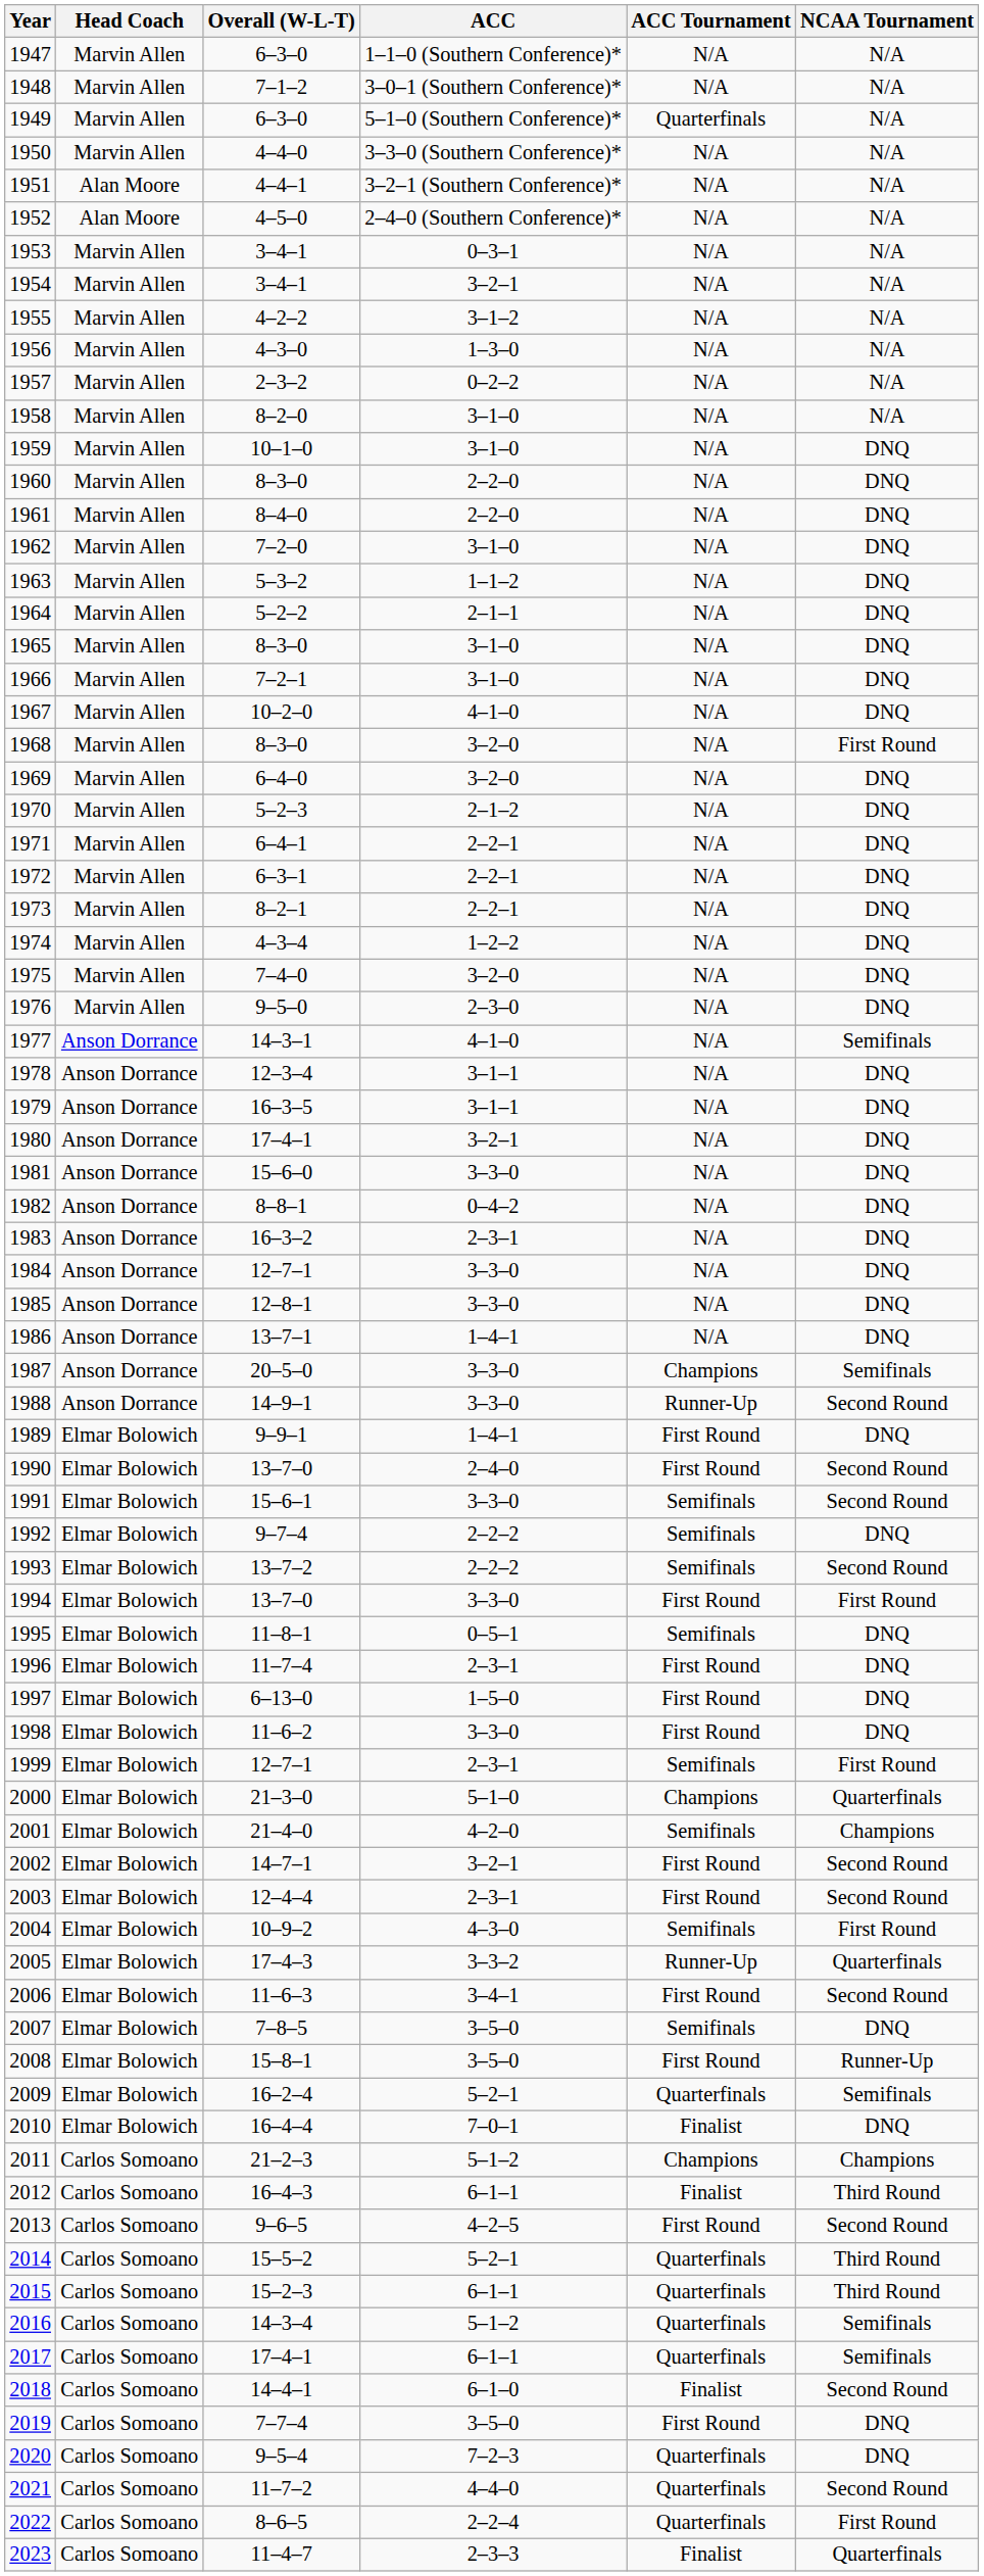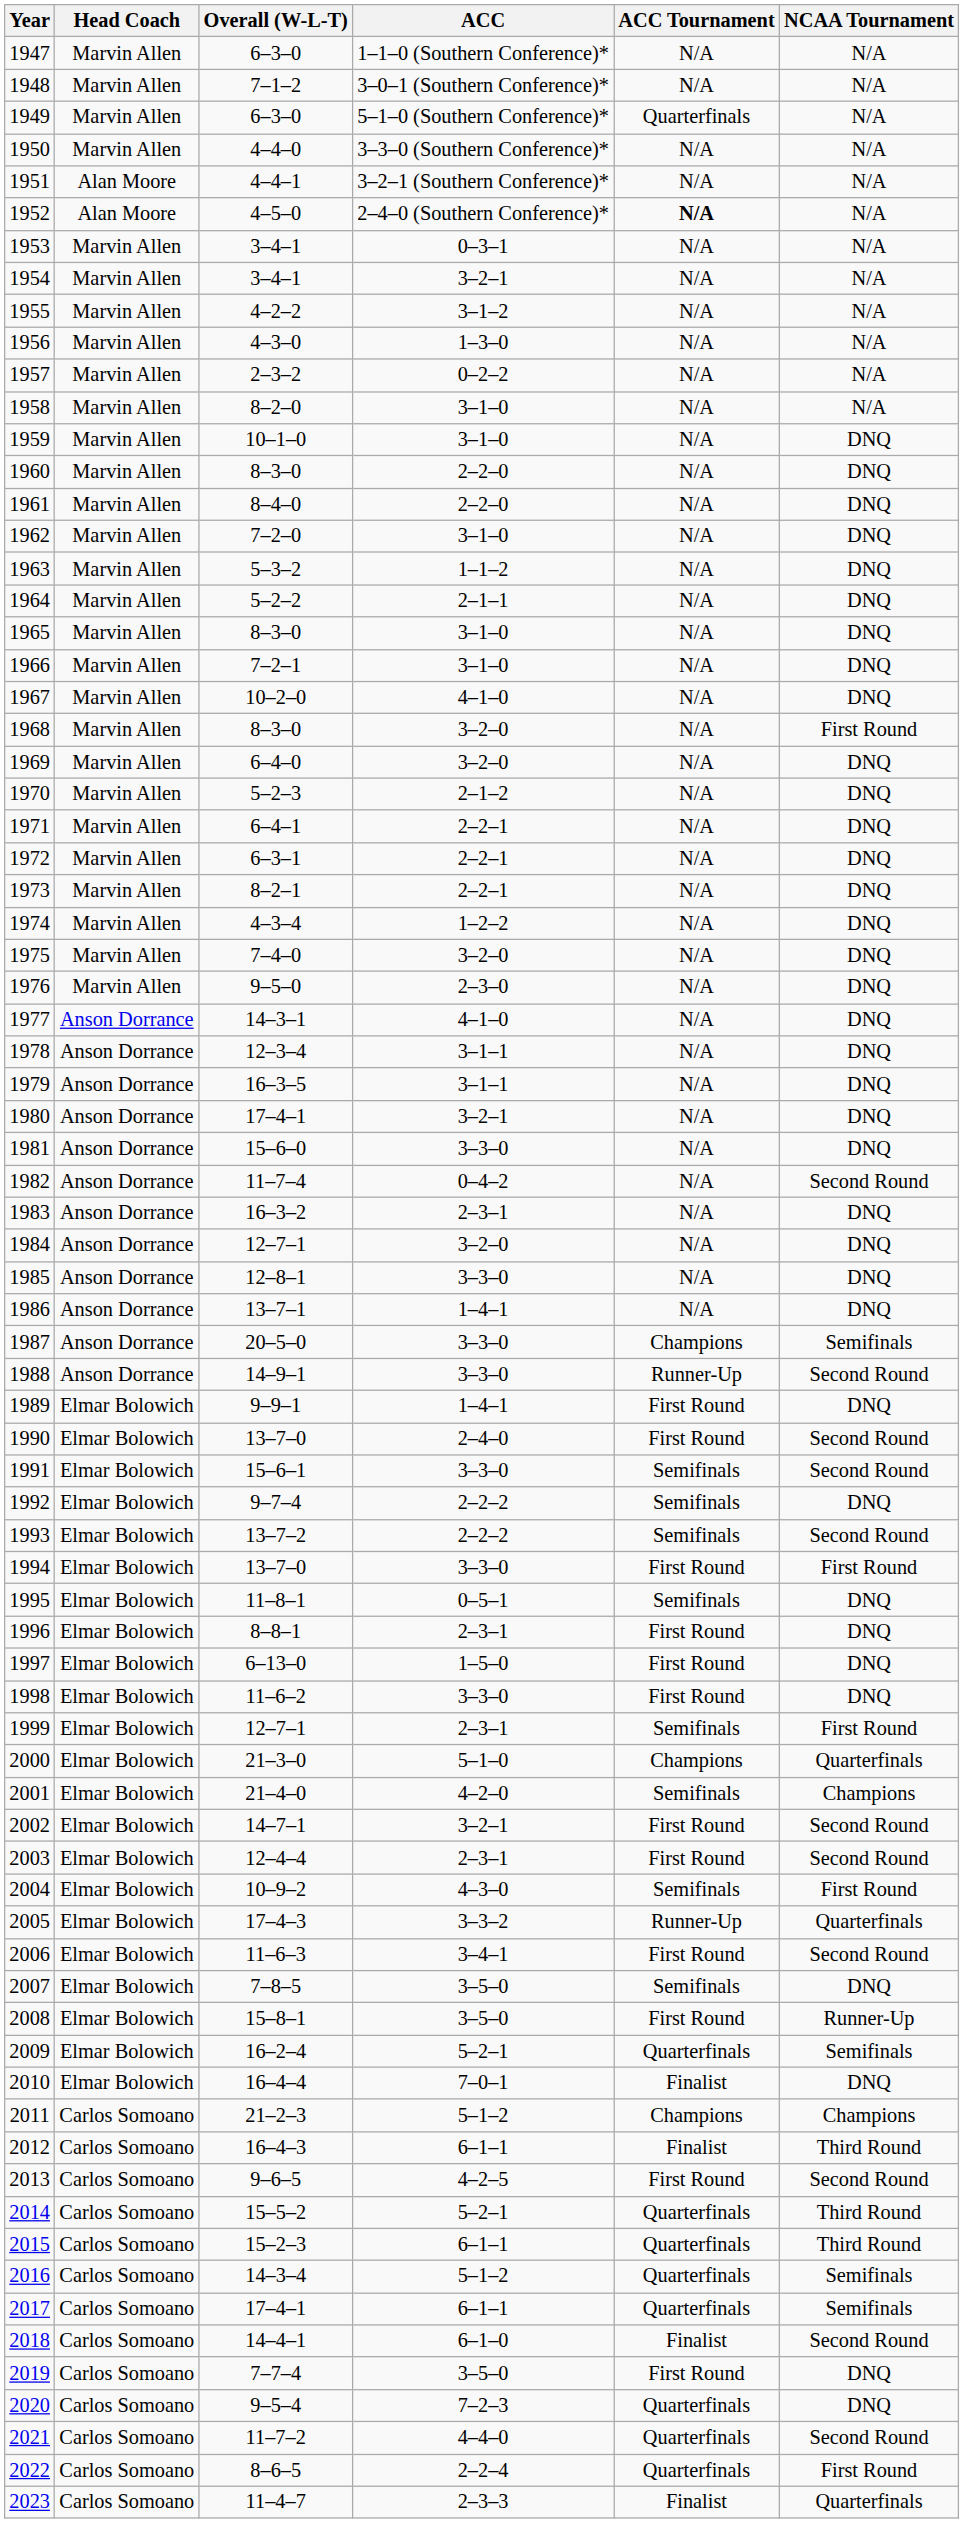 <table class="wikitable" style="text-align:center;">
 <tr>
 <th>Year</th>
 <th>Head Coach</th>
 <th>Overall (W-L-T)</th>
 <th>ACC</th>
 <th>ACC Tournament</th>
 <th>NCAA Tournament</th>
 </tr>
 <tr>
 <td>1947</td>
 <td>Marvin Allen</td>
 <td>6–3–0</td>
 <td>1–1–0 (Southern Conference)*</td>
 <td>N/A</td>
 <td>N/A</td>
 </tr>
 <tr>
 <td>1948</td>
 <td>Marvin Allen</td>
 <td>7–1–2</td>
 <td>3–0–1 (Southern Conference)*</td>
 <td>N/A</td>
 <td>N/A</td>
 </tr>
 <tr>
 <td>1949</td>
 <td>Marvin Allen</td>
 <td>6–3–0</td>
 <td>5–1–0 (Southern Conference)*</td>
 <td>Quarterfinals</td>
 <td>N/A</td>
 </tr>
 <tr>
 <td>1950</td>
 <td>Marvin Allen</td>
 <td>4–4–0</td>
 <td>3–3–0 (Southern Conference)*</td>
 <td>N/A</td>
 <td>N/A</td>
 </tr>
 <tr>
 <td>1951</td>
 <td>Alan Moore</td>
 <td>4–4–1</td>
 <td>3–2–1 (Southern Conference)*</td>
 <td>N/A</td>
 <td>N/A</td>
 </tr>
 <tr>
 <td>1952</td>
 <td>Alan Moore</td>
 <td>4–5–0</td>
 <td>2–4–0 (Southern Conference)*</td>
-<td>N/A</td>
+<td><strong>N/A</strong></td>
 <td>N/A</td>
 </tr>
 <tr>
 <td>1953</td>
 <td>Marvin Allen</td>
 <td>3–4–1</td>
 <td>0–3–1</td>
 <td>N/A</td>
 <td>N/A</td>
 </tr>
 <tr>
 <td>1954</td>
 <td>Marvin Allen</td>
 <td>3–4–1</td>
 <td>3–2–1</td>
 <td>N/A</td>
 <td>N/A</td>
 </tr>
 <tr>
 <td>1955</td>
 <td>Marvin Allen</td>
 <td>4–2–2</td>
 <td>3–1–2</td>
 <td>N/A</td>
 <td>N/A</td>
 </tr>
 <tr>
 <td>1956</td>
 <td>Marvin Allen</td>
 <td>4–3–0</td>
 <td>1–3–0</td>
 <td>N/A</td>
 <td>N/A</td>
 </tr>
 <tr>
 <td>1957</td>
 <td>Marvin Allen</td>
 <td>2–3–2</td>
 <td>0–2–2</td>
 <td>N/A</td>
 <td>N/A</td>
 </tr>
 <tr>
 <td>1958</td>
 <td>Marvin Allen</td>
 <td>8–2–0</td>
 <td>3–1–0</td>
 <td>N/A</td>
 <td>N/A</td>
 </tr>
 <tr>
 <td>1959</td>
 <td>Marvin Allen</td>
 <td>10–1–0</td>
 <td>3–1–0</td>
 <td>N/A</td>
 <td>DNQ</td>
 </tr>
 <tr>
 <td>1960</td>
 <td>Marvin Allen</td>
 <td>8–3–0</td>
 <td>2–2–0</td>
 <td>N/A</td>
 <td>DNQ</td>
 </tr>
 <tr>
 <td>1961</td>
 <td>Marvin Allen</td>
 <td>8–4–0</td>
 <td>2–2–0</td>
 <td>N/A</td>
 <td>DNQ</td>
 </tr>
 <tr>
 <td>1962</td>
 <td>Marvin Allen</td>
 <td>7–2–0</td>
 <td>3–1–0</td>
 <td>N/A</td>
 <td>DNQ</td>
 </tr>
 <tr>
 <td>1963</td>
 <td>Marvin Allen</td>
 <td>5–3–2</td>
 <td>1–1–2</td>
 <td>N/A</td>
 <td>DNQ</td>
 </tr>
 <tr>
 <td>1964</td>
 <td>Marvin Allen</td>
 <td>5–2–2</td>
 <td>2–1–1</td>
 <td>N/A</td>
 <td>DNQ</td>
 </tr>
 <tr>
 <td>1965</td>
 <td>Marvin Allen</td>
 <td>8–3–0</td>
 <td>3–1–0</td>
 <td>N/A</td>
 <td>DNQ</td>
 </tr>
 <tr>
 <td>1966</td>
 <td>Marvin Allen</td>
 <td>7–2–1</td>
 <td>3–1–0</td>
 <td>N/A</td>
 <td>DNQ</td>
 </tr>
 <tr>
 <td>1967</td>
 <td>Marvin Allen</td>
 <td>10–2–0</td>
 <td>4–1–0</td>
 <td>N/A</td>
 <td>DNQ</td>
 </tr>
 <tr>
 <td>1968</td>
 <td>Marvin Allen</td>
 <td>8–3–0</td>
 <td>3–2–0</td>
 <td>N/A</td>
 <td>First Round</td>
 </tr>
 <tr>
 <td>1969</td>
 <td>Marvin Allen</td>
 <td>6–4–0</td>
 <td>3–2–0</td>
 <td>N/A</td>
 <td>DNQ</td>
 </tr>
 <tr>
 <td>1970</td>
 <td>Marvin Allen</td>
 <td>5–2–3</td>
 <td>2–1–2</td>
 <td>N/A</td>
 <td>DNQ</td>
 </tr>
 <tr>
 <td>1971</td>
 <td>Marvin Allen</td>
 <td>6–4–1</td>
 <td>2–2–1</td>
 <td>N/A</td>
 <td>DNQ</td>
 </tr>
 <tr>
 <td>1972</td>
 <td>Marvin Allen</td>
 <td>6–3–1</td>
 <td>2–2–1</td>
 <td>N/A</td>
 <td>DNQ</td>
 </tr>
 <tr>
 <td>1973</td>
 <td>Marvin Allen</td>
 <td>8–2–1</td>
 <td>2–2–1</td>
 <td>N/A</td>
 <td>DNQ</td>
 </tr>
 <tr>
 <td>1974</td>
 <td>Marvin Allen</td>
 <td>4–3–4</td>
 <td>1–2–2</td>
 <td>N/A</td>
 <td>DNQ</td>
 </tr>
 <tr>
 <td>1975</td>
 <td>Marvin Allen</td>
 <td>7–4–0</td>
 <td>3–2–0</td>
 <td>N/A</td>
 <td>DNQ</td>
 </tr>
 <tr>
 <td>1976</td>
 <td>Marvin Allen</td>
 <td>9–5–0</td>
 <td>2–3–0</td>
 <td>N/A</td>
 <td>DNQ</td>
 </tr>
 <tr>
 <td>1977</td>
 <td><a href='#'>Anson Dorrance</a></td>
 <td>14–3–1</td>
 <td>4–1–0</td>
 <td>N/A</td>
-<td>Semifinals</td>
+<td>DNQ</td>
 </tr>
 <tr>
 <td>1978</td>
 <td>Anson Dorrance</td>
 <td>12–3–4</td>
 <td>3–1–1</td>
 <td>N/A</td>
 <td>DNQ</td>
 </tr>
 <tr>
 <td>1979</td>
 <td>Anson Dorrance</td>
 <td>16–3–5</td>
 <td>3–1–1</td>
 <td>N/A</td>
 <td>DNQ</td>
 </tr>
 <tr>
 <td>1980</td>
 <td>Anson Dorrance</td>
 <td>17–4–1</td>
 <td>3–2–1</td>
 <td>N/A</td>
 <td>DNQ</td>
 </tr>
 <tr>
 <td>1981</td>
 <td>Anson Dorrance</td>
 <td>15–6–0</td>
 <td>3–3–0</td>
 <td>N/A</td>
 <td>DNQ</td>
 </tr>
 <tr>
 <td>1982</td>
 <td>Anson Dorrance</td>
-<td>8–8–1</td>
+<td>11–7–4</td>
 <td>0–4–2</td>
 <td>N/A</td>
-<td>DNQ</td>
+<td>Second Round</td>
 </tr>
 <tr>
 <td>1983</td>
 <td>Anson Dorrance</td>
 <td>16–3–2</td>
 <td>2–3–1</td>
 <td>N/A</td>
 <td>DNQ</td>
 </tr>
 <tr>
 <td>1984</td>
 <td>Anson Dorrance</td>
 <td>12–7–1</td>
-<td>3–3–0</td>
+<td>3–2–0</td>
 <td>N/A</td>
 <td>DNQ</td>
 </tr>
 <tr>
 <td>1985</td>
 <td>Anson Dorrance</td>
 <td>12–8–1</td>
 <td>3–3–0</td>
 <td>N/A</td>
 <td>DNQ</td>
 </tr>
 <tr>
 <td>1986</td>
 <td>Anson Dorrance</td>
 <td>13–7–1</td>
 <td>1–4–1</td>
 <td>N/A</td>
 <td>DNQ</td>
 </tr>
 <tr>
 <td>1987</td>
 <td>Anson Dorrance</td>
 <td>20–5–0</td>
 <td>3–3–0</td>
 <td>Champions</td>
 <td>Semifinals</td>
 </tr>
 <tr>
 <td>1988</td>
 <td>Anson Dorrance</td>
 <td>14–9–1</td>
 <td>3–3–0</td>
 <td>Runner-Up</td>
 <td>Second Round</td>
 </tr>
 <tr>
 <td>1989</td>
 <td>Elmar Bolowich</td>
 <td>9–9–1</td>
 <td>1–4–1</td>
 <td>First Round</td>
 <td>DNQ</td>
 </tr>
 <tr>
 <td>1990</td>
 <td>Elmar Bolowich</td>
 <td>13–7–0</td>
 <td>2–4–0</td>
 <td>First Round</td>
 <td>Second Round</td>
 </tr>
 <tr>
 <td>1991</td>
 <td>Elmar Bolowich</td>
 <td>15–6–1</td>
 <td>3–3–0</td>
 <td>Semifinals</td>
 <td>Second Round</td>
 </tr>
 <tr>
 <td>1992</td>
 <td>Elmar Bolowich</td>
 <td>9–7–4</td>
 <td>2–2–2</td>
 <td>Semifinals</td>
 <td>DNQ</td>
 </tr>
 <tr>
 <td>1993</td>
 <td>Elmar Bolowich</td>
 <td>13–7–2</td>
 <td>2–2–2</td>
 <td>Semifinals</td>
 <td>Second Round</td>
 </tr>
 <tr>
 <td>1994</td>
 <td>Elmar Bolowich</td>
 <td>13–7–0</td>
 <td>3–3–0</td>
 <td>First Round</td>
 <td>First Round</td>
 </tr>
 <tr>
 <td>1995</td>
 <td>Elmar Bolowich</td>
 <td>11–8–1</td>
 <td>0–5–1</td>
 <td>Semifinals</td>
 <td>DNQ</td>
 </tr>
 <tr>
 <td>1996</td>
 <td>Elmar Bolowich</td>
-<td>11–7–4</td>
+<td>8–8–1</td>
 <td>2–3–1</td>
 <td>First Round</td>
 <td>DNQ</td>
 </tr>
 <tr>
 <td>1997</td>
 <td>Elmar Bolowich</td>
 <td>6–13–0</td>
 <td>1–5–0</td>
 <td>First Round</td>
 <td>DNQ</td>
 </tr>
 <tr>
 <td>1998</td>
 <td>Elmar Bolowich</td>
 <td>11–6–2</td>
 <td>3–3–0</td>
 <td>First Round</td>
 <td>DNQ</td>
 </tr>
 <tr>
 <td>1999</td>
 <td>Elmar Bolowich</td>
 <td>12–7–1</td>
 <td>2–3–1</td>
 <td>Semifinals</td>
 <td>First Round</td>
 </tr>
 <tr>
 <td>2000</td>
 <td>Elmar Bolowich</td>
 <td>21–3–0</td>
 <td>5–1–0</td>
 <td>Champions</td>
 <td>Quarterfinals</td>
 </tr>
 <tr>
 <td>2001</td>
 <td>Elmar Bolowich</td>
 <td>21–4–0</td>
 <td>4–2–0</td>
 <td>Semifinals</td>
 <td>Champions</td>
 </tr>
 <tr>
 <td>2002</td>
 <td>Elmar Bolowich</td>
 <td>14–7–1</td>
 <td>3–2–1</td>
 <td>First Round</td>
 <td>Second Round</td>
 </tr>
 <tr>
 <td>2003</td>
 <td>Elmar Bolowich</td>
 <td>12–4–4</td>
 <td>2–3–1</td>
 <td>First Round</td>
 <td>Second Round</td>
 </tr>
 <tr>
 <td>2004</td>
 <td>Elmar Bolowich</td>
 <td>10–9–2</td>
 <td>4–3–0</td>
 <td>Semifinals</td>
 <td>First Round</td>
 </tr>
 <tr>
 <td>2005</td>
 <td>Elmar Bolowich</td>
 <td>17–4–3</td>
 <td>3–3–2</td>
 <td>Runner-Up</td>
 <td>Quarterfinals</td>
 </tr>
 <tr>
 <td>2006</td>
 <td>Elmar Bolowich</td>
 <td>11–6–3</td>
 <td>3–4–1</td>
 <td>First Round</td>
 <td>Second Round</td>
 </tr>
 <tr>
 <td>2007</td>
 <td>Elmar Bolowich</td>
 <td>7–8–5</td>
 <td>3–5–0</td>
 <td>Semifinals</td>
 <td>DNQ</td>
 </tr>
 <tr>
 <td>2008</td>
 <td>Elmar Bolowich</td>
 <td>15–8–1</td>
 <td>3–5–0</td>
 <td>First Round</td>
 <td>Runner-Up</td>
 </tr>
 <tr>
 <td>2009</td>
 <td>Elmar Bolowich</td>
 <td>16–2–4</td>
 <td>5–2–1</td>
 <td>Quarterfinals</td>
 <td>Semifinals</td>
 </tr>
 <tr>
 <td>2010</td>
 <td>Elmar Bolowich</td>
 <td>16–4–4</td>
 <td>7–0–1</td>
 <td>Finalist</td>
 <td>DNQ</td>
 </tr>
 <tr>
 <td>2011</td>
 <td>Carlos Somoano</td>
 <td>21–2–3</td>
 <td>5–1–2</td>
 <td>Champions</td>
 <td>Champions</td>
 </tr>
 <tr>
 <td>2012</td>
 <td>Carlos Somoano</td>
 <td>16–4–3</td>
 <td>6–1–1</td>
 <td>Finalist</td>
 <td>Third Round</td>
 </tr>
 <tr>
 <td>2013</td>
 <td>Carlos Somoano</td>
 <td>9–6–5</td>
 <td>4–2–5</td>
 <td>First Round</td>
 <td>Second Round</td>
 </tr>
 <tr>
 <td><a href='#'>2014</a></td>
 <td>Carlos Somoano</td>
 <td>15–5–2</td>
 <td>5–2–1</td>
 <td>Quarterfinals</td>
 <td>Third Round</td>
 </tr>
 <tr>
 <td><a href='#'>2015</a></td>
 <td>Carlos Somoano</td>
 <td>15–2–3</td>
 <td>6–1–1</td>
 <td>Quarterfinals</td>
 <td>Third Round</td>
 </tr>
 <tr>
 <td><a href='#'>2016</a></td>
 <td>Carlos Somoano</td>
 <td>14–3–4</td>
 <td>5–1–2</td>
 <td>Quarterfinals</td>
 <td>Semifinals</td>
 </tr>
 <tr>
 <td><a href='#'>2017</a></td>
 <td>Carlos Somoano</td>
 <td>17–4–1</td>
 <td>6–1–1</td>
 <td>Quarterfinals</td>
 <td>Semifinals</td>
 </tr>
 <tr>
 <td><a href='#'>2018</a></td>
 <td>Carlos Somoano</td>
 <td>14–4–1</td>
 <td>6–1–0</td>
 <td>Finalist</td>
 <td>Second Round</td>
 </tr>
 <tr>
 <td><a href='#'>2019</a></td>
 <td>Carlos Somoano</td>
 <td>7–7–4</td>
 <td>3–5–0</td>
 <td>First Round</td>
 <td>DNQ</td>
 </tr>
 <tr>
 <td><a href='#'>2020</a></td>
 <td>Carlos Somoano</td>
 <td>9–5–4</td>
 <td>7–2–3</td>
 <td>Quarterfinals</td>
 <td>DNQ</td>
 </tr>
 <tr>
 <td><a href='#'>2021</a></td>
 <td>Carlos Somoano</td>
 <td>11–7–2</td>
 <td>4–4–0</td>
 <td>Quarterfinals</td>
 <td>Second Round</td>
 </tr>
 <tr>
 <td><a href='#'>2022</a></td>
 <td>Carlos Somoano</td>
 <td>8–6–5</td>
 <td>2–2–4</td>
 <td>Quarterfinals</td>
 <td>First Round</td>
 </tr>
 <tr>
 <td><a href='#'>2023</a></td>
 <td>Carlos Somoano</td>
 <td>11–4–7</td>
 <td>2–3–3</td>
 <td>Finalist</td>
 <td>Quarterfinals</td>
 </tr>
 </table>
